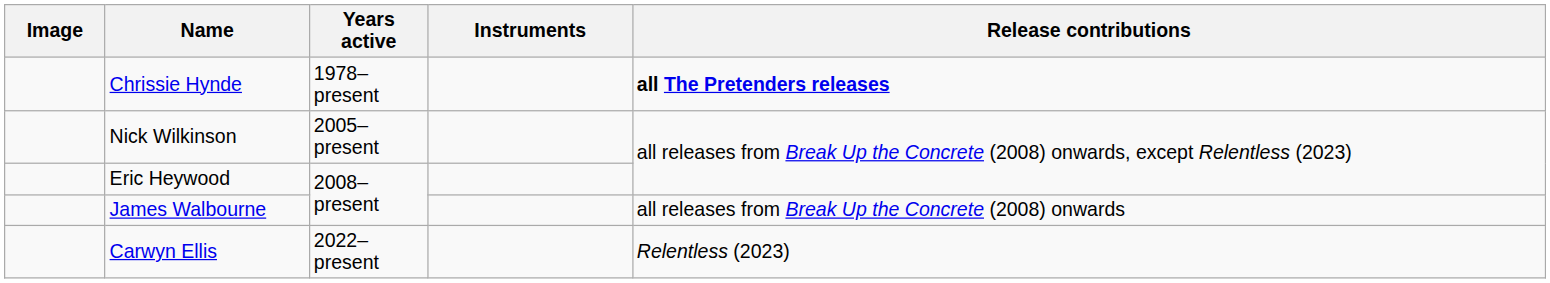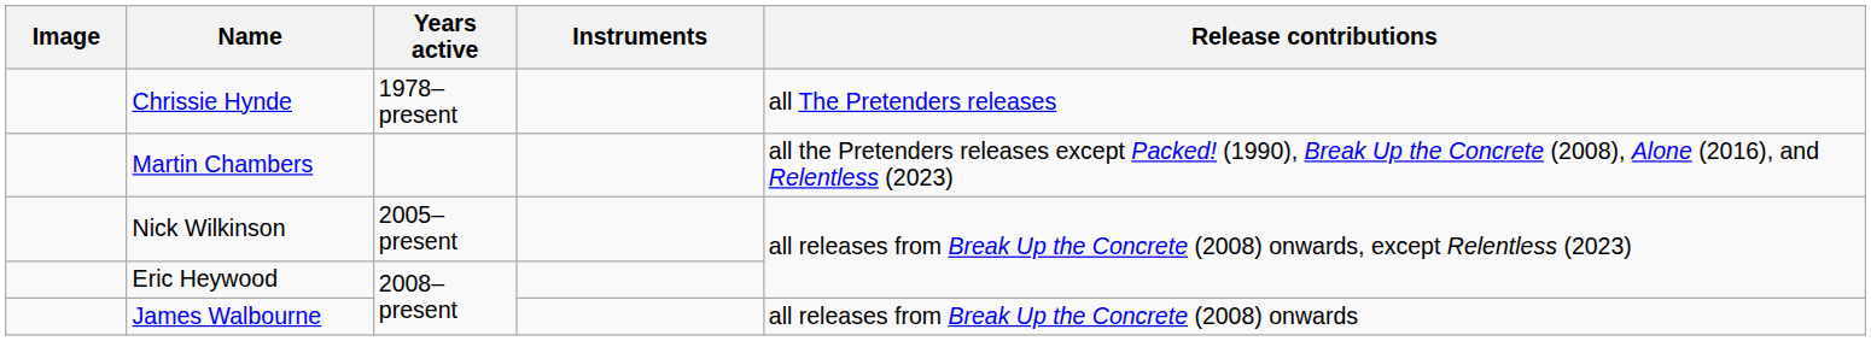 <table class="wikitable" border="1" width=100%>
 <tr>
 <th width="75">Image</th>
 <th width="160">Name</th>
 <th width="90">Years active</th>
 <th width="160">Instruments</th>
 <th>Release contributions</th>
 </tr>
 <tr>
 <td></td>
 <td><a href='#'>Chrissie Hynde</a></td>
 <td>1978–present</td>
 <td></td>
-<td><strong>all <a href='#'>The Pretenders releases</a></strong></td>
+<td>all <a href='#'>The Pretenders releases</a></td>
+</tr>
+<tr>
+<td></td>
+<td><a href='#'>Martin Chambers</a></td>
+<td></td>
+<td></td>
+<td>all the Pretenders releases except <em><a href='#'>Packed!</a></em> (1990), <em><a href='#'>Break Up the Concrete</a></em> (2008), <em><a href='#'>Alone</a></em> (2016), and <em><a href='#'>Relentless</a></em> (2023)</td>
 </tr>
 <tr>
 <td></td>
 <td>Nick Wilkinson</td>
 <td>2005–present</td>
 <td></td>
 <td rowspan="2">all releases from <em><a href='#'>Break Up the Concrete</a></em> (2008) onwards, except <em>Relentless</em> (2023)</td>
 </tr>
 <tr>
 <td></td>
 <td>Eric Heywood</td>
 <td rowspan="2">2008–present</td>
 <td></td>
 </tr>
 <tr>
 <td></td>
 <td><a href='#'>James Walbourne</a></td>
 <td></td>
 <td>all releases from <em><a href='#'>Break Up the Concrete</a></em> (2008) onwards</td>
 </tr>
-<tr>
-<td></td>
-<td><a href='#'>Carwyn Ellis</a></td>
-<td>2022–present </td>
-<td></td>
-<td><em>Relentless</em> (2023)</td>
-</tr>
 </table>
